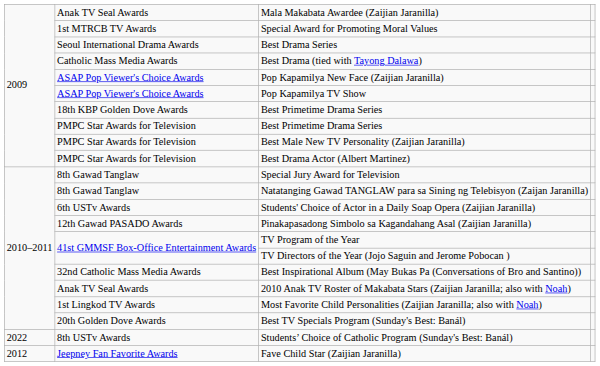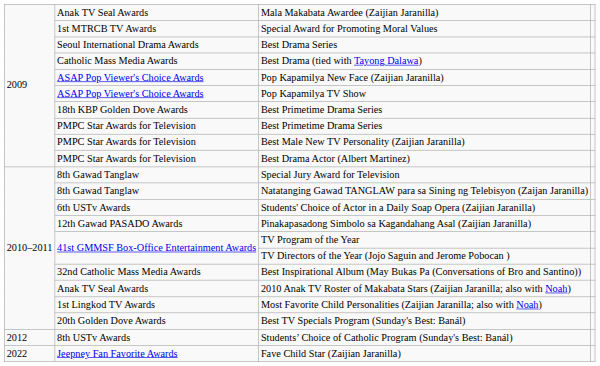 <table class="wikitable">
 <tr>
 <td rowspan=10>2009</td>
 <td>Anak TV Seal Awards</td>
 <td>Mala Makabata Awardee (Zaijian Jaranilla)</td>
 <td></td>
 </tr>
 <tr>
 <td>1st MTRCB TV Awards</td>
 <td>Special Award for Promoting Moral Values</td>
 <td></td>
 </tr>
 <tr>
 <td>Seoul International Drama Awards</td>
 <td>Best Drama Series</td>
 <td></td>
 </tr>
 <tr>
 <td>Catholic Mass Media Awards</td>
 <td>Best Drama (tied with <a href='#'>Tayong Dalawa</a>)</td>
 <td></td>
 </tr>
 <tr>
 <td><a href='#'>ASAP Pop Viewer's Choice Awards</a></td>
 <td>Pop Kapamilya New Face (Zaijian Jaranilla)</td>
 <td></td>
 </tr>
 <tr>
 <td><a href='#'>ASAP Pop Viewer's Choice Awards</a></td>
 <td>Pop Kapamilya TV Show</td>
 <td></td>
 </tr>
 <tr>
 <td>18th KBP Golden Dove Awards</td>
 <td>Best Primetime Drama Series</td>
 <td></td>
 </tr>
 <tr>
 <td>PMPC Star Awards for Television</td>
 <td>Best Primetime Drama Series</td>
 <td></td>
 </tr>
 <tr>
 <td>PMPC Star Awards for Television</td>
 <td>Best Male New TV Personality (Zaijian Jaranilla)</td>
 <td></td>
 </tr>
 <tr>
 <td>PMPC Star Awards for Television</td>
 <td>Best Drama Actor (Albert Martinez)</td>
 <td></td>
 </tr>
 <tr>
 <td rowspan=10>2010–2011</td>
 <td>8th Gawad Tanglaw</td>
 <td>Special Jury Award for Television</td>
 <td></td>
 </tr>
 <tr>
 <td>8th Gawad Tanglaw</td>
 <td>Natatanging Gawad TANGLAW para sa Sining ng Telebisyon (Zaijan Jaranilla)</td>
 <td></td>
 </tr>
 <tr>
 <td>6th USTv Awards</td>
 <td>Students' Choice of Actor in a Daily Soap Opera (Zaijian Jaranilla)</td>
 <td></td>
 </tr>
 <tr>
 <td>12th Gawad PASADO Awards</td>
 <td>Pinakapasadong Simbolo sa Kagandahang Asal (Zaijian Jaranilla)</td>
 <td></td>
 </tr>
 <tr>
 <td rowspan=2><a href='#'>41st GMMSF Box-Office Entertainment Awards</a></td>
 <td>TV Program of the Year</td>
 <td></td>
 </tr>
 <tr>
 <td>TV Directors of the Year (Jojo Saguin and Jerome Pobocan )</td>
 <td></td>
 </tr>
 <tr>
 <td>32nd Catholic Mass Media Awards</td>
 <td>Best Inspirational Album (May Bukas Pa (Conversations of Bro and Santino))</td>
 <td></td>
 </tr>
 <tr>
 <td>Anak TV Seal Awards</td>
 <td>2010 Anak TV Roster of Makabata Stars (Zaijian Jaranilla; also with <a href='#'>Noah</a>)</td>
 <td></td>
 </tr>
 <tr>
 <td>1st Lingkod TV Awards</td>
 <td>Most Favorite Child Personalities (Zaijian Jaranilla; also with <a href='#'>Noah</a>)</td>
 <td></td>
 </tr>
 <tr>
 <td>20th Golden Dove Awards</td>
 <td>Best TV Specials Program (Sunday's Best: Banál)</td>
 <td></td>
 </tr>
 <tr>
-<td>2022</td>
+<td>2012</td>
 <td>8th USTv Awards</td>
 <td>Students’ Choice of Catholic Program (Sunday's Best: Banál)</td>
 <td></td>
 </tr>
 <tr>
-<td>2012</td>
+<td>2022</td>
 <td><a href='#'>Jeepney Fan Favorite Awards</a></td>
 <td>Fave Child Star (Zaijian Jaranilla)</td>
 <td></td>
 </tr>
 </table>
